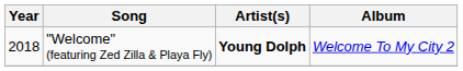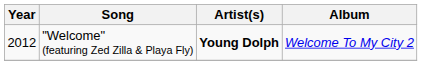 <table class="wikitable">
 <tr>
 <th>Year</th>
 <th>Song</th>
 <th>Artist(s)</th>
 <th>Album</th>
 </tr>
 <tr>
-<td rowspan="1">2018</td>
+<td rowspan="1">2012</td>
 <td>"Welcome"<br><small>(featuring Zed Zilla & Playa Fly)</small></td>
 <td><strong>Young Dolph</strong></td>
 <td><em><a href='#'>Welcome To My City 2</a></em></td>
 </tr>
 <tr>
 </tr>
 </table>
